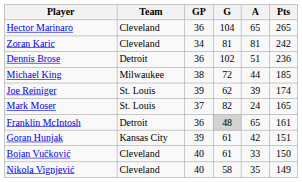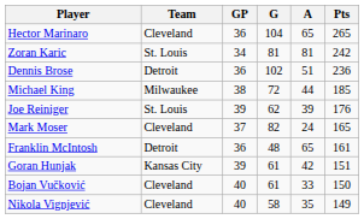 <table class="wikitable">
 <tr>
 <th width="30%">Player</th>
 <th width="18%">Team</th>
 <th width="7.5%">GP</th>
 <th width="7.5%">G</th>
 <th width="7.5%">A</th>
 <th width="7.5%">Pts</th>
 </tr>
 <tr align=center>
 <td align=left><a href='#'>Hector Marinaro</a></td>
 <td align=left>Cleveland</td>
 <td>36</td>
 <td>104</td>
 <td>65</td>
 <td>265</td>
 </tr>
 <tr align=center>
 <td align=left><a href='#'>Zoran Karic</a></td>
-<td align=left>Cleveland</td>
+<td align=left>St. Louis</td>
 <td>34</td>
 <td>81</td>
 <td>81</td>
 <td>242</td>
 </tr>
 <tr align=center>
 <td align=left><a href='#'>Dennis Brose</a></td>
 <td align=left>Detroit</td>
 <td>36</td>
 <td>102</td>
 <td>51</td>
 <td>236</td>
 </tr>
 <tr align=center>
 <td align=left><a href='#'>Michael King</a></td>
 <td align=left>Milwaukee</td>
 <td>38</td>
 <td>72</td>
 <td>44</td>
 <td>185</td>
 </tr>
 <tr align=center>
 <td align=left><a href='#'>Joe Reiniger</a></td>
 <td align=left>St. Louis</td>
 <td>39</td>
 <td>62</td>
 <td>39</td>
-<td>174</td>
+<td>176</td>
 </tr>
 <tr align=center>
 <td align=left><a href='#'>Mark Moser</a></td>
-<td align=left>St. Louis</td>
+<td align=left>Cleveland</td>
 <td>37</td>
 <td>82</td>
 <td>24</td>
 <td>165</td>
 </tr>
 <tr align=center>
 <td align=left><a href='#'>Franklin McIntosh</a></td>
 <td align=left>Detroit</td>
 <td>36</td>
-<td style="background: lightgrey;">48</td>
+<td>48</td>
 <td>65</td>
 <td>161</td>
 </tr>
 <tr align=center>
 <td align=left><a href='#'>Goran Hunjak</a></td>
 <td align=left>Kansas City</td>
 <td>39</td>
 <td>61</td>
 <td>42</td>
 <td>151</td>
 </tr>
 <tr align=center>
 <td align=left><a href='#'>Bojan Vučković</a></td>
 <td align=left>Cleveland</td>
 <td>40</td>
 <td>61</td>
 <td>33</td>
 <td>150</td>
 </tr>
 <tr align=center>
 <td align=left><a href='#'>Nikola Vignjević</a></td>
 <td align=left>Cleveland</td>
 <td>40</td>
 <td>58</td>
 <td>35</td>
 <td>149</td>
 </tr>
 </table>
